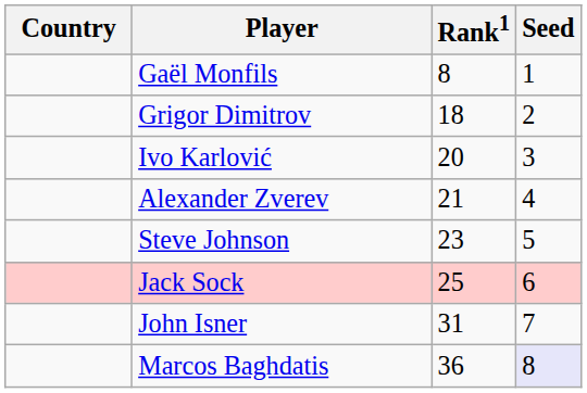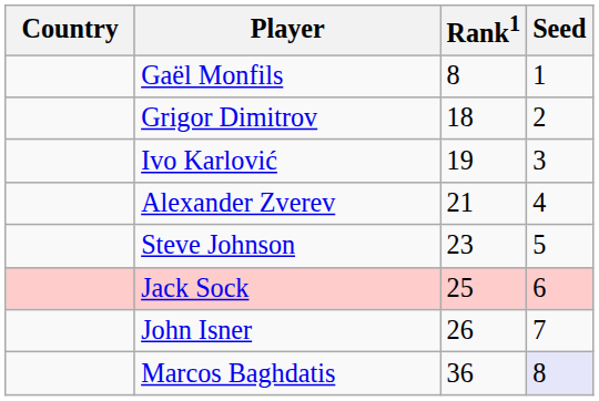 <table class="sortable wikitable">
 <tr>
 <th width="70">Country</th>
 <th width="175">Player</th>
 <th>Rank<sup>1</sup></th>
 <th>Seed</th>
 </tr>
 <tr>
 <td></td>
 <td><a href='#'>Gaël Monfils</a></td>
 <td>8</td>
 <td>1</td>
 </tr>
 <tr>
 <td></td>
 <td><a href='#'>Grigor Dimitrov</a></td>
 <td>18</td>
 <td>2</td>
 </tr>
 <tr>
 <td></td>
 <td><a href='#'>Ivo Karlović</a></td>
-<td>20</td>
+<td>19</td>
 <td>3</td>
 </tr>
 <tr>
 <td></td>
 <td><a href='#'>Alexander Zverev</a></td>
 <td>21</td>
 <td>4</td>
 </tr>
 <tr>
 <td></td>
 <td><a href='#'>Steve Johnson</a></td>
 <td>23</td>
 <td>5</td>
 </tr>
 <tr style="background:#fcc;">
 <td></td>
 <td><a href='#'>Jack Sock</a></td>
 <td>25</td>
 <td>6</td>
 </tr>
 <tr>
 <td></td>
 <td><a href='#'>John Isner</a></td>
-<td>31</td>
+<td>26</td>
 <td>7</td>
 </tr>
 <tr>
 <td></td>
 <td><a href='#'>Marcos Baghdatis</a></td>
 <td>36</td>
 <td style="background: lavender;">8</td>
 </tr>
 </table>
